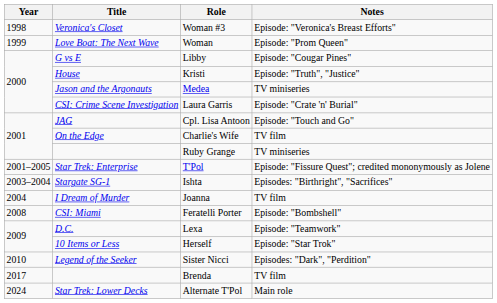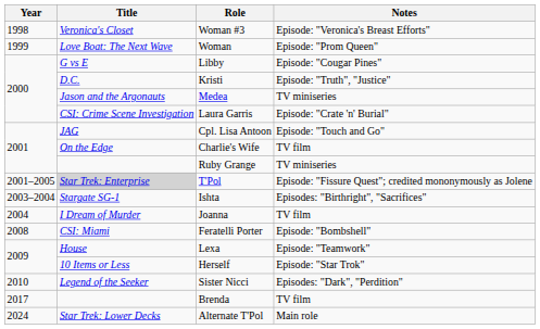 <table class="wikitable sortable">
 <tr>
 <th>Year</th>
 <th>Title</th>
 <th>Role</th>
 <th class="unsortable">Notes</th>
 </tr>
 <tr>
 <td>1998</td>
 <td><em><a href='#'>Veronica's Closet</a></em></td>
 <td>Woman #3</td>
 <td>Episode: "Veronica's Breast Efforts"</td>
 </tr>
 <tr>
 <td>1999</td>
 <td><em><a href='#'>Love Boat: The Next Wave</a></em></td>
 <td>Woman</td>
 <td>Episode: "Prom Queen"</td>
 </tr>
 <tr>
 <td rowspan="4">2000</td>
 <td><em><a href='#'>G vs E</a></em></td>
 <td>Libby</td>
 <td>Episode: "Cougar Pines"</td>
 </tr>
 <tr>
-<td><em><a href='#'>House</a></em></td>
+<td><em><a href='#'>D.C.</a></em></td>
 <td>Kristi</td>
 <td>Episode: "Truth", "Justice"</td>
 </tr>
 <tr>
 <td><em><a href='#'>Jason and the Argonauts</a></em></td>
 <td><a href='#'>Medea</a></td>
 <td>TV miniseries</td>
 </tr>
 <tr>
 <td><em><a href='#'>CSI: Crime Scene Investigation</a></em></td>
 <td>Laura Garris</td>
 <td>Episode: "Crate 'n' Burial"</td>
 </tr>
 <tr>
 <td rowspan="3">2001</td>
 <td><em><a href='#'>JAG</a></em></td>
 <td>Cpl. Lisa Antoon</td>
 <td>Episode: "Touch and Go"</td>
 </tr>
 <tr>
 <td><em><a href='#'>On the Edge</a></em></td>
 <td>Charlie's Wife</td>
 <td>TV film</td>
 </tr>
 <tr>
 <td><em></em></td>
 <td>Ruby Grange</td>
 <td>TV miniseries</td>
 </tr>
 <tr>
 <td>2001–2005</td>
-<td><em><a href='#'>Star Trek: Enterprise</a></em></td>
+<td style="background: lightgrey;"><em><a href='#'>Star Trek: Enterprise</a></em></td>
 <td><a href='#'>T'Pol</a></td>
 <td>Episode: "Fissure Quest"; credited mononymously as Jolene</td>
 </tr>
 <tr>
 <td>2003–2004</td>
 <td><em><a href='#'>Stargate SG-1</a></em></td>
 <td>Ishta</td>
 <td>Episodes: "Birthright", "Sacrifices"</td>
 </tr>
 <tr>
 <td>2004</td>
 <td><em><a href='#'>I Dream of Murder</a></em></td>
 <td>Joanna</td>
 <td>TV film</td>
 </tr>
 <tr>
 <td>2008</td>
 <td><em><a href='#'>CSI: Miami</a></em></td>
 <td>Feratelli Porter</td>
 <td>Episode: "Bombshell"</td>
 </tr>
 <tr>
 <td rowspan="2">2009</td>
-<td><em><a href='#'>D.C.</a></em></td>
+<td><em><a href='#'>House</a></em></td>
 <td>Lexa</td>
 <td>Episode: "Teamwork"</td>
 </tr>
 <tr>
 <td><em><a href='#'>10 Items or Less</a></em></td>
 <td>Herself</td>
 <td>Episode: "Star Trok"</td>
 </tr>
 <tr>
 <td>2010</td>
 <td><em><a href='#'>Legend of the Seeker</a></em></td>
 <td>Sister Nicci</td>
 <td>Episodes: "Dark", "Perdition"</td>
 </tr>
 <tr>
 <td>2017</td>
 <td><em></em></td>
 <td>Brenda</td>
 <td>TV film</td>
 </tr>
 <tr>
 <td>2024</td>
 <td><em><a href='#'>Star Trek: Lower Decks</a></em></td>
 <td>Alternate T'Pol</td>
 <td>Main role</td>
 </tr>
 </table>
